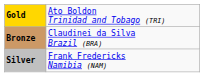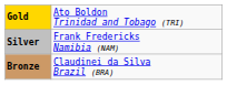 <table class="wikitable" width=25%>
 <tr>
 <td bgcolor="gold"><strong>Gold</strong></td>
 <td> <a href='#'>Ato Boldon</a><br><em><a href='#'>Trinidad and Tobago</a> <small>(TRI)</small></em></td>
 </tr>
 <tr>
+<td bgcolor="silver"><strong>Silver</strong></td>
+<td> <a href='#'>Frank Fredericks</a><br><em><a href='#'>Namibia</a> <small>(NAM)</small></em></td>
+</tr>
+<tr>
 <td bgcolor="CC9966"><strong>Bronze</strong></td>
 <td> <a href='#'>Claudinei da Silva</a><br><em><a href='#'>Brazil</a> <small>(BRA)</small></em></td>
 </tr>
-<tr>
-<td bgcolor="silver"><strong>Silver</strong></td>
-<td> <a href='#'>Frank Fredericks</a><br><em><a href='#'>Namibia</a> <small>(NAM)</small></em></td>
-</tr>
 </table>
